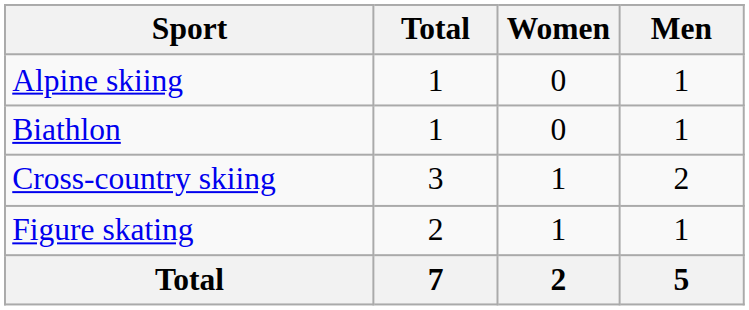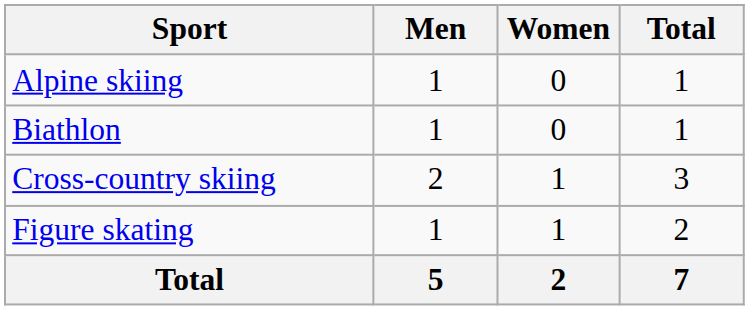 <table class="wikitable sortable" style="text-align:center;">
 <tr>
 <th width=180>Sport</th>
+<th width=55>Men</th>
+<th width=55>Women</th>
 <th width=55>Total</th>
-<th width=55>Women</th>
-<th width=55>Men</th>
 </tr>
 <tr>
 <td align=left><a href='#'>Alpine skiing</a></td>
 <td>1</td>
 <td>0</td>
 <td>1</td>
 </tr>
 <tr>
 <td align=left><a href='#'>Biathlon</a></td>
 <td>1</td>
 <td>0</td>
 <td>1</td>
 </tr>
 <tr>
 <td align=left><a href='#'>Cross-country skiing</a></td>
+<td>2</td>
+<td>1</td>
 <td>3</td>
+</tr>
+<tr>
+<td align=left><a href='#'>Figure skating</a></td>
+<td>1</td>
 <td>1</td>
 <td>2</td>
 </tr>
 <tr>
-<td align=left><a href='#'>Figure skating</a></td>
-<td>2</td>
-<td>1</td>
-<td>1</td>
-</tr>
-<tr>
 <th>Total</th>
+<th>5</th>
+<th>2</th>
 <th>7</th>
-<th>2</th>
-<th>5</th>
 </tr>
 </table>
